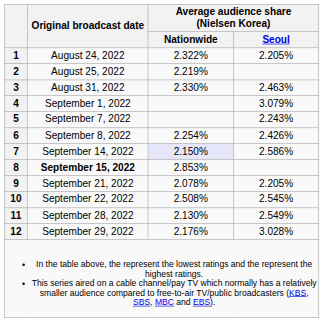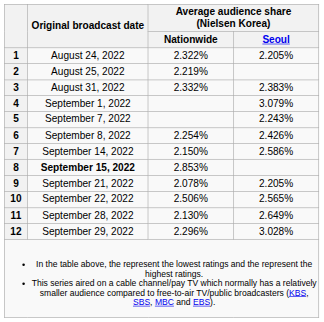 <table class="wikitable" style="margin-left:auto; margin-right:auto; width:500px; text-align:center">
 <tr>
 <th scope="col" rowspan="2"></th>
 <th scope="col" rowspan="2">Original broadcast date</th>
 <th scope="col" colspan="2">Average audience share<br>(Nielsen Korea)</th>
 </tr>
 <tr>
 <th scope="col" style="width:8em">Nationwide</th>
 <th scope="col" style="width:8em"><a href='#'>Seoul</a></th>
 </tr>
 <tr>
 <th scope="col">1</th>
 <td>August 24, 2022</td>
 <td>2.322% </td>
 <td>2.205% </td>
 </tr>
 <tr>
 <th scope="col">2</th>
 <td>August 25, 2022</td>
 <td>2.219% </td>
 <td> </td>
 </tr>
 <tr>
 <th scope="col">3</th>
 <td>August 31, 2022</td>
-<td>2.330% </td>
-<td>2.463% </td>
+<td>2.332% </td>
+<td>2.383% </td>
 </tr>
 <tr>
 <th scope="col">4</th>
 <td>September 1, 2022</td>
 <td> </td>
 <td>3.079% </td>
 </tr>
 <tr>
 <th scope="col">5</th>
 <td>September 7, 2022</td>
 <td> </td>
 <td>2.243% </td>
 </tr>
 <tr>
 <th scope="col">6</th>
 <td>September 8, 2022</td>
 <td>2.254% </td>
 <td>2.426% </td>
 </tr>
 <tr>
 <th scope="col">7</th>
 <td>September 14, 2022</td>
-<td style="background: lavender;">2.150% </td>
+<td>2.150% </td>
 <td>2.586% </td>
 </tr>
 <tr>
 <th scope="col">8</th>
 <td><strong>September 15, 2022</strong></td>
 <td>2.853% </td>
 <td> </td>
 </tr>
 <tr>
 <th scope="col">9</th>
 <td>September 21, 2022</td>
 <td>2.078% </td>
 <td>2.205% </td>
 </tr>
 <tr>
 <th scope="col">10</th>
 <td>September 22, 2022</td>
-<td>2.508% </td>
-<td>2.545% </td>
+<td>2.506% </td>
+<td>2.565% </td>
 </tr>
 <tr>
 <th scope="col">11</th>
 <td>September 28, 2022</td>
 <td>2.130% </td>
-<td>2.549% </td>
+<td>2.649% </td>
 </tr>
 <tr>
 <th scope="col">12</th>
 <td>September 29, 2022</td>
-<td>2.176% </td>
+<td>2.296% </td>
 <td>3.028% </td>
 </tr>
 <tr>
 <td colspan="4" style="font-size:85%"><br><ul><li>In the table above, the <strong></strong> represent the lowest ratings and the <strong></strong> represent the highest ratings.</li><li>This series aired on a cable channel/pay TV which normally has a relatively smaller audience compared to free-to-air TV/public broadcasters (<a href='#'>KBS</a>, <a href='#'>SBS</a>, <a href='#'>MBC</a> and <a href='#'>EBS</a>).</li></ul></td>
 </tr>
 </table>
